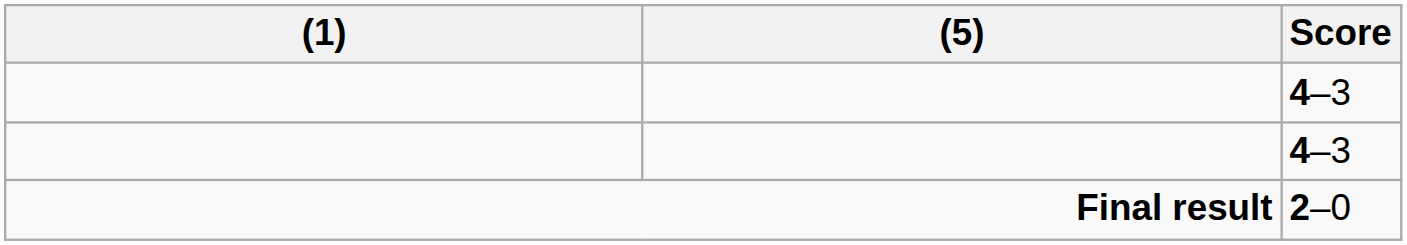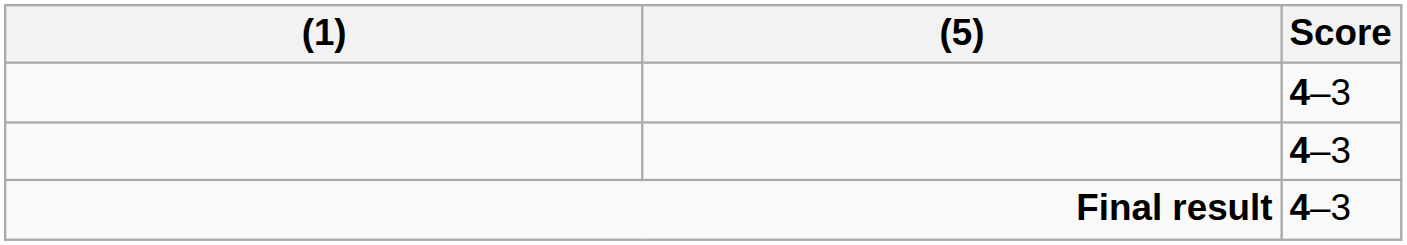 <table class="wikitable">
 <tr>
 <th width=270> (1)</th>
 <th width=270> (5)</th>
 <th>Score</th>
 </tr>
 <tr>
 <td></td>
 <td></td>
 <td><strong>4</strong>–3</td>
 </tr>
 <tr>
 <td></td>
 <td></td>
 <td><strong>4</strong>–3</td>
 </tr>
 <tr>
 <td colspan="2" align="right"><strong>Final result</strong></td>
-<td><strong>2</strong>–0</td>
+<td><strong>4</strong>–3</td>
 </tr>
 </table>
